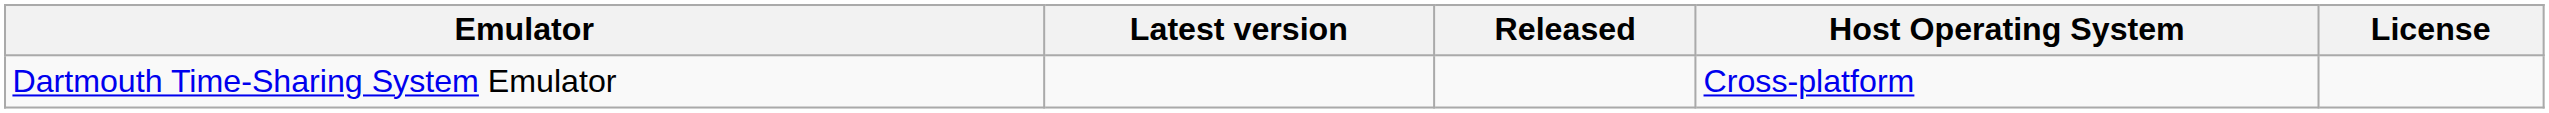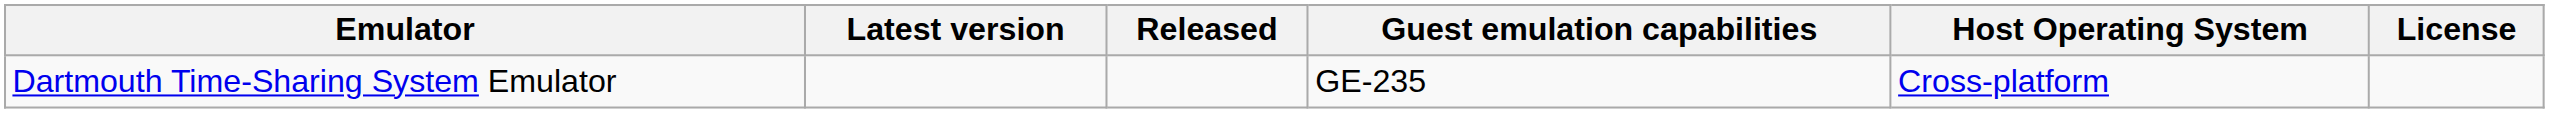 <table class="wikitable sortable" style="width:100%">
 <tr>
 <th>Emulator</th>
 <th>Latest version</th>
 <th>Released</th>
+<th>Guest emulation capabilities</th>
 <th>Host Operating System</th>
 <th>License</th>
 </tr>
 <tr>
 <td><a href='#'>Dartmouth Time-Sharing System</a> Emulator</td>
 <td></td>
 <td></td>
+<td>GE-235</td>
 <td><a href='#'>Cross-platform</a></td>
 <td></td>
 </tr>
 </table>
